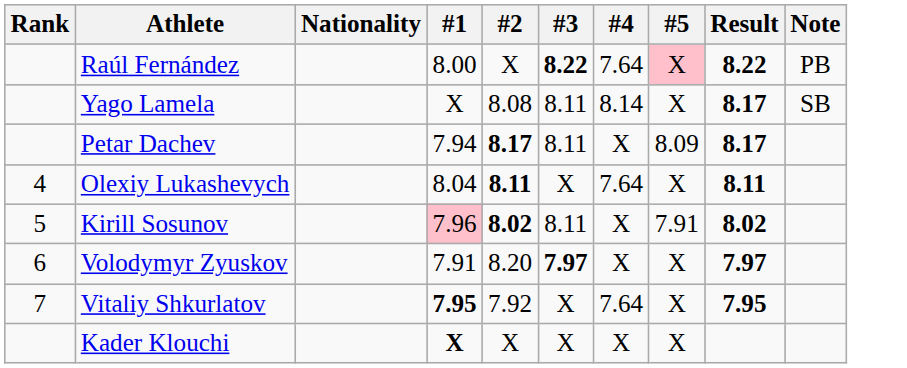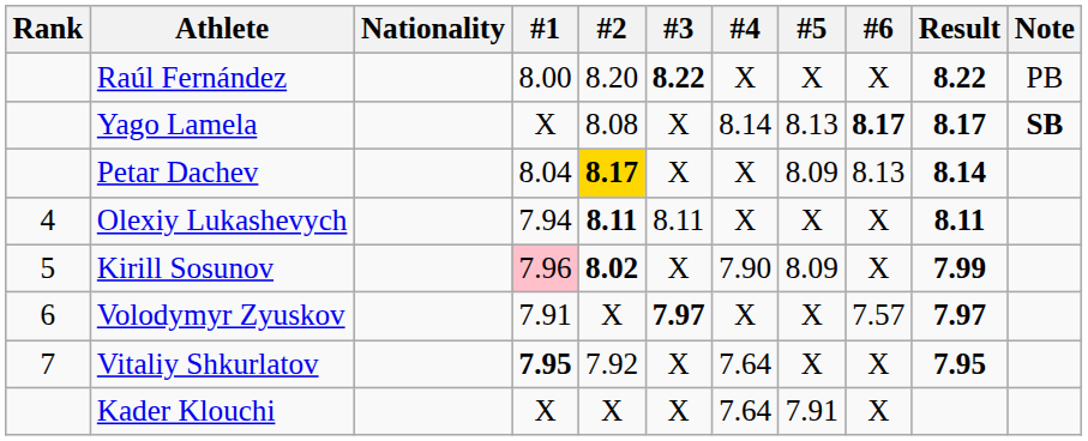 <table class="wikitable sortable" style="text-align:center">
 <tr>
 <th>Rank</th>
 <th>Athlete</th>
 <th>Nationality</th>
 <th>#1</th>
 <th>#2</th>
 <th>#3</th>
 <th>#4</th>
 <th>#5</th>
+<th>#6</th>
 <th>Result</th>
 <th>Note</th>
 </tr>
 <tr>
 <td></td>
 <td align=left><a href='#'>Raúl Fernández</a></td>
 <td align=left></td>
 <td>8.00</td>
+<td>8.20</td>
+<td><strong>8.22</strong></td>
 <td>X</td>
-<td><strong>8.22</strong></td>
-<td>7.64</td>
-<td style="background: pink;">X</td>
+<td>X</td>
+<td>X</td>
 <td><strong>8.22</strong></td>
 <td>PB</td>
 </tr>
 <tr>
 <td></td>
 <td align=left><a href='#'>Yago Lamela</a></td>
 <td align=left></td>
 <td>X</td>
 <td>8.08</td>
-<td>8.11</td>
+<td>X</td>
 <td>8.14</td>
-<td>X</td>
+<td>8.13</td>
 <td><strong>8.17</strong></td>
-<td>SB</td>
+<td><strong>8.17</strong></td>
+<td><strong>SB</strong></td>
 </tr>
 <tr>
 <td></td>
 <td align=left><a href='#'>Petar Dachev</a></td>
 <td align=left></td>
-<td>7.94</td>
-<td><strong>8.17</strong></td>
-<td>8.11</td>
+<td>8.04</td>
+<td style="background: gold;"><strong>8.17</strong></td>
+<td>X</td>
 <td>X</td>
 <td>8.09</td>
-<td><strong>8.17</strong></td>
+<td>8.13</td>
+<td><strong>8.14</strong></td>
 <td></td>
 </tr>
 <tr>
 <td>4</td>
 <td align=left><a href='#'>Olexiy Lukashevych</a></td>
 <td align=left></td>
-<td>8.04</td>
+<td>7.94</td>
 <td><strong>8.11</strong></td>
+<td>8.11</td>
 <td>X</td>
-<td>7.64</td>
+<td>X</td>
 <td>X</td>
 <td><strong>8.11</strong></td>
 <td></td>
 </tr>
 <tr>
 <td>5</td>
 <td align=left><a href='#'>Kirill Sosunov</a></td>
 <td align=left></td>
 <td style="background: pink;">7.96</td>
 <td><strong>8.02</strong></td>
-<td>8.11</td>
 <td>X</td>
-<td>7.91</td>
-<td><strong>8.02</strong></td>
+<td>7.90</td>
+<td>8.09</td>
+<td>X</td>
+<td><strong>7.99</strong></td>
 <td></td>
 </tr>
 <tr>
 <td>6</td>
 <td align=left><a href='#'>Volodymyr Zyuskov</a></td>
 <td align=left></td>
 <td>7.91</td>
-<td>8.20</td>
+<td>X</td>
 <td><strong>7.97</strong></td>
 <td>X</td>
 <td>X</td>
+<td>7.57</td>
 <td><strong>7.97</strong></td>
 <td></td>
 </tr>
 <tr>
 <td>7</td>
 <td align=left><a href='#'>Vitaliy Shkurlatov</a></td>
 <td align=left></td>
 <td><strong>7.95</strong></td>
 <td>7.92</td>
 <td>X</td>
 <td>7.64</td>
 <td>X</td>
+<td>X</td>
 <td><strong>7.95</strong></td>
 <td></td>
 </tr>
 <tr>
 <td></td>
 <td align=left><a href='#'>Kader Klouchi</a></td>
 <td align=left></td>
-<td><strong>X</strong></td>
 <td>X</td>
 <td>X</td>
 <td>X</td>
+<td>7.64</td>
+<td>7.91</td>
 <td>X</td>
 <td><strong></strong></td>
 <td></td>
 </tr>
 </table>
